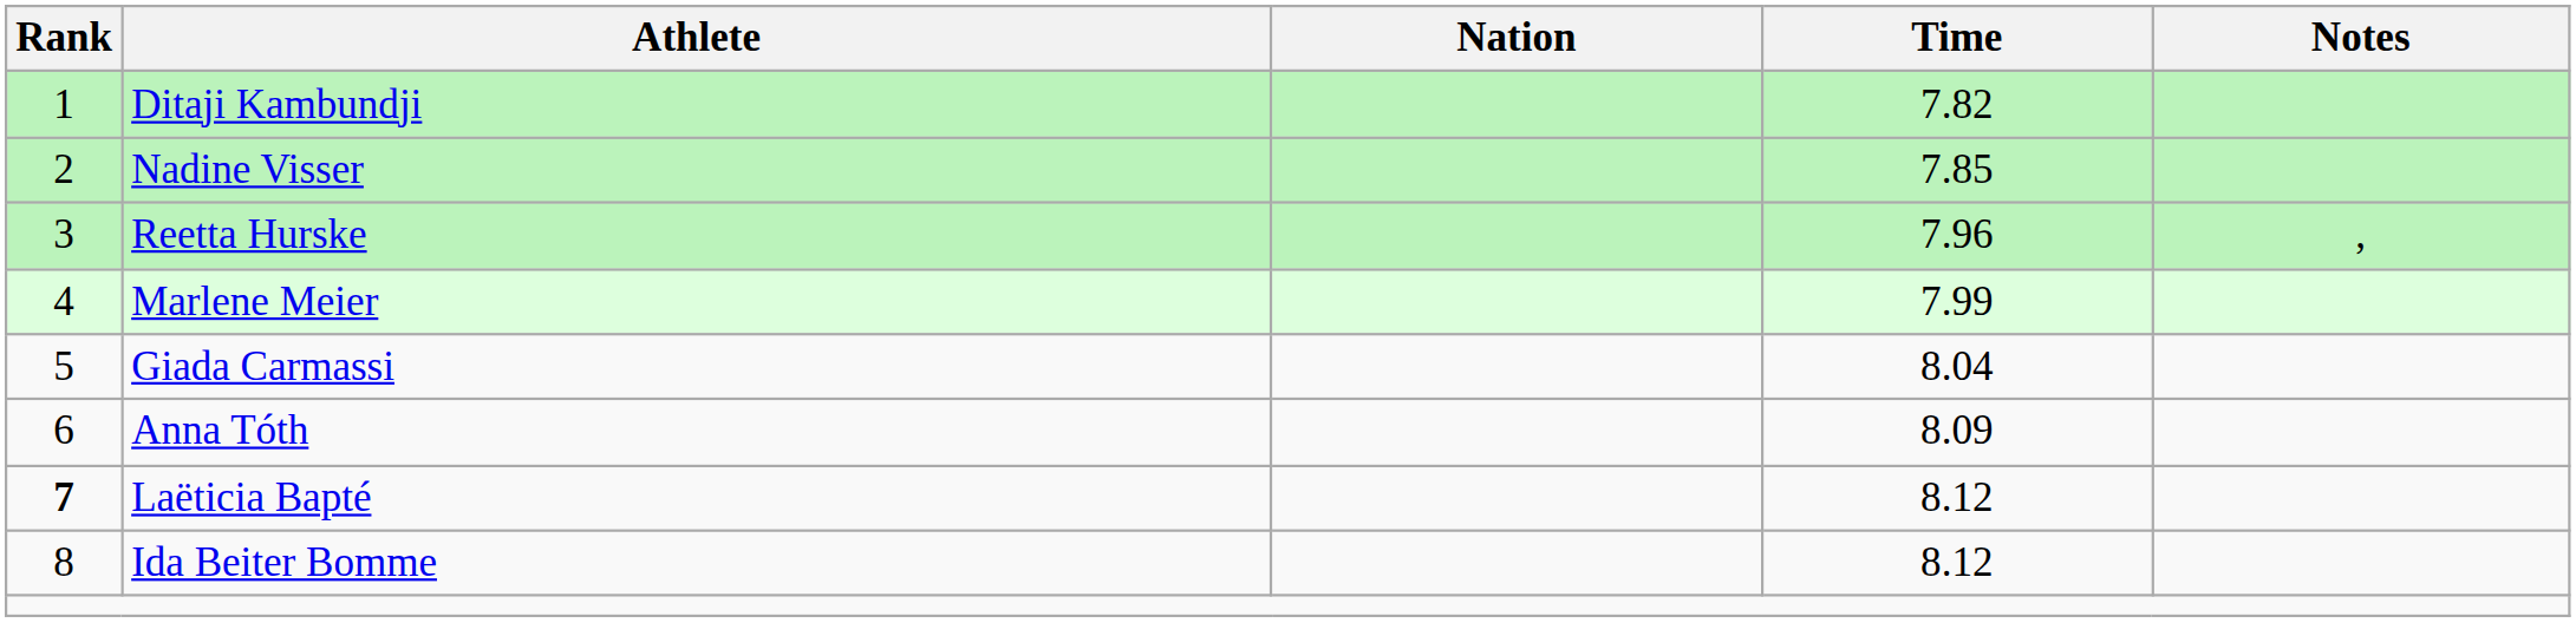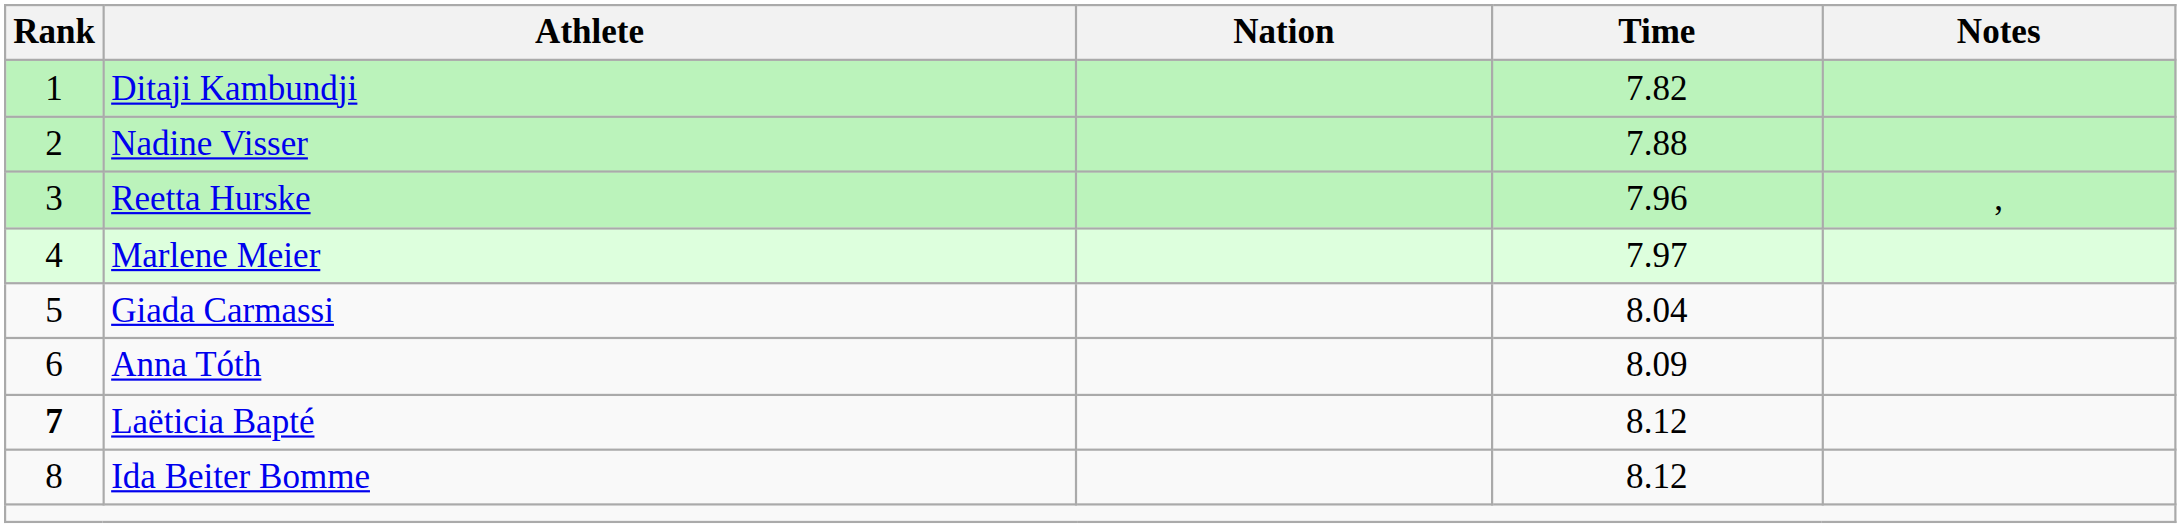 <table class="wikitable sortable" style="text-align:center;width: 50%;">
 <tr>
 <th scope="col" style="width: 10px;">Rank</th>
 <th scope="col">Athlete</th>
 <th scope="col">Nation</th>
 <th scope="col">Time</th>
 <th scope="col">Notes</th>
 </tr>
 <tr bgcolor=bbf3bb>
 <td>1</td>
 <td align=left><a href='#'>Ditaji Kambundji</a></td>
 <td align=left></td>
 <td>7.82</td>
 <td></td>
 </tr>
 <tr bgcolor=bbf3bb>
 <td>2</td>
 <td align=left><a href='#'>Nadine Visser</a></td>
 <td align=left></td>
-<td>7.85</td>
+<td>7.88</td>
 <td></td>
 </tr>
 <tr bgcolor=bbf3bb>
 <td>3</td>
 <td align=left><a href='#'>Reetta Hurske</a></td>
 <td align=left></td>
 <td>7.96</td>
 <td>, </td>
 </tr>
 <tr bgcolor=ddffdd>
 <td>4</td>
 <td align=left><a href='#'>Marlene Meier</a></td>
 <td align=left></td>
-<td>7.99</td>
+<td>7.97</td>
 <td></td>
 </tr>
 <tr>
 <td>5</td>
 <td align=left><a href='#'>Giada Carmassi</a></td>
 <td align=left></td>
 <td>8.04</td>
 <td></td>
 </tr>
 <tr>
 <td>6</td>
 <td align=left><a href='#'>Anna Tóth</a></td>
 <td align=left></td>
 <td>8.09</td>
 <td></td>
 </tr>
 <tr>
 <td><strong>7</strong></td>
 <td align=left><a href='#'>Laëticia Bapté</a></td>
 <td align=left></td>
 <td>8.12 </td>
 <td></td>
 </tr>
 <tr>
 <td>8</td>
 <td align=left><a href='#'>Ida Beiter Bomme</a></td>
 <td align=left></td>
 <td>8.12 </td>
 <td></td>
 </tr>
 <tr class="sortbottom">
 <td colspan="5"></td>
 </tr>
 </table>
